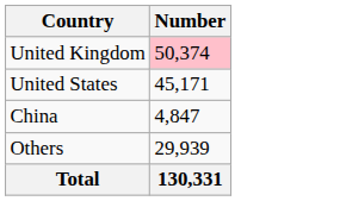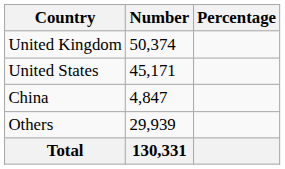 <table class="wikitable sortable">
 <tr>
 <th>Country</th>
 <th>Number</th>
+<th>Percentage</th>
 </tr>
 <tr>
 <td>United Kingdom</td>
-<td style="background: pink;">50,374</td>
+<td>50,374</td>
+<td></td>
 </tr>
 <tr>
 <td>United States</td>
 <td>45,171</td>
+<td></td>
 </tr>
 <tr>
 <td>China</td>
 <td>4,847</td>
+<td></td>
 </tr>
 <tr>
 <td>Others</td>
 <td>29,939</td>
+<td></td>
 </tr>
 <tr>
 <th>Total</th>
 <th>130,331</th>
+<th></th>
 </tr>
 </table>
